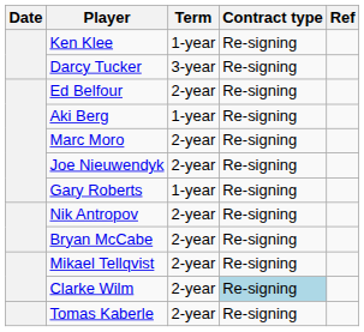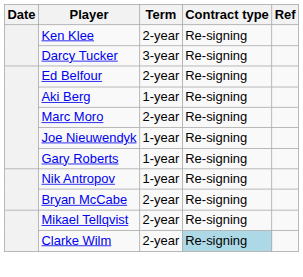 <table class="wikitable plainrowheaders">
 <tr style="background:#ddd; text-align:center;">
 <th>Date</th>
 <th>Player</th>
 <th>Term</th>
 <th>Contract type</th>
 <th>Ref</th>
 </tr>
 <tr>
 <th scope="row" rowspan=2></th>
 <td><a href='#'>Ken Klee</a></td>
-<td>1-year</td>
+<td>2-year</td>
 <td>Re-signing</td>
 <td></td>
 </tr>
 <tr>
 <td><a href='#'>Darcy Tucker</a></td>
 <td>3-year</td>
 <td>Re-signing</td>
 <td></td>
 </tr>
 <tr>
 <th scope="row" rowspan=5></th>
 <td><a href='#'>Ed Belfour</a></td>
 <td>2-year</td>
 <td>Re-signing</td>
 <td></td>
 </tr>
 <tr>
 <td><a href='#'>Aki Berg</a></td>
 <td>1-year</td>
 <td>Re-signing</td>
 <td></td>
 </tr>
 <tr>
 <td><a href='#'>Marc Moro</a></td>
 <td>2-year</td>
 <td>Re-signing</td>
 <td></td>
 </tr>
 <tr>
 <td><a href='#'>Joe Nieuwendyk</a></td>
-<td>2-year</td>
+<td>1-year</td>
 <td>Re-signing</td>
 <td></td>
 </tr>
 <tr>
 <td><a href='#'>Gary Roberts</a></td>
 <td>1-year</td>
 <td>Re-signing</td>
 <td></td>
 </tr>
 <tr>
 <th scope="row" rowspan=2></th>
 <td><a href='#'>Nik Antropov</a></td>
-<td>2-year</td>
+<td>1-year</td>
 <td>Re-signing</td>
 <td></td>
 </tr>
 <tr>
 <td><a href='#'>Bryan McCabe</a></td>
 <td>2-year</td>
 <td>Re-signing</td>
 <td></td>
 </tr>
 <tr>
 <th scope="row" rowspan=2></th>
 <td><a href='#'>Mikael Tellqvist</a></td>
 <td>2-year</td>
 <td>Re-signing</td>
 <td></td>
 </tr>
 <tr>
 <td><a href='#'>Clarke Wilm</a></td>
 <td>2-year</td>
 <td style="background: lightblue;">Re-signing</td>
 <td></td>
 </tr>
-<tr>
-<th scope="row"></th>
-<td><a href='#'>Tomas Kaberle</a></td>
-<td>2-year</td>
-<td>Re-signing</td>
-<td></td>
-</tr>
 </table>
